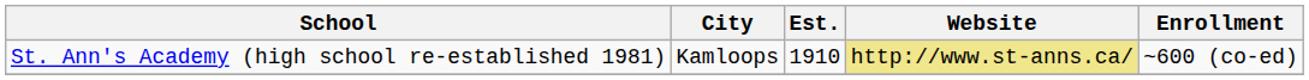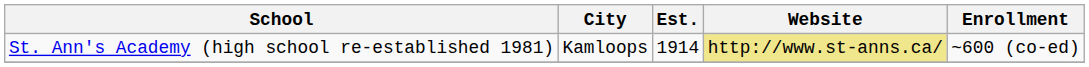 <table class="wikitable" border="1">
 <tr>
 <th>School</th>
 <th>City</th>
 <th>Est.</th>
 <th>Website</th>
 <th>Enrollment</th>
 </tr>
 <tr>
 <td><a href='#'>St. Ann's Academy</a> (high school re-established 1981)</td>
 <td>Kamloops</td>
-<td>1910</td>
+<td>1914</td>
 <td style="background: khaki;">http://www.st-anns.ca/</td>
 <td>~600 (co-ed)</td>
 </tr>
 <tr>
 </tr>
 </table>
